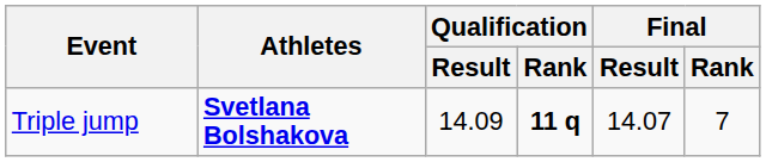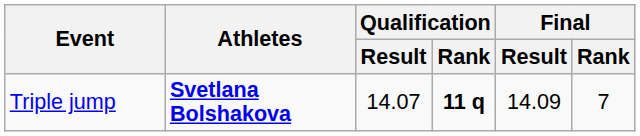 <table class="wikitable" border="1" style="font-size:90%">
 <tr>
 <th rowspan="2" width=100>Event</th>
 <th rowspan="2" width=120>Athletes</th>
 <th colspan="2">Qualification</th>
 <th colspan="2">Final</th>
 </tr>
 <tr>
 <th>Result</th>
 <th>Rank</th>
 <th>Result</th>
 <th>Rank</th>
 </tr>
 <tr>
 <td><a href='#'>Triple jump</a></td>
 <td><strong><a href='#'>Svetlana Bolshakova</a></strong></td>
+<td align=center>14.07</td>
+<td align=center><strong>11 q</strong></td>
 <td align=center>14.09</td>
-<td align=center><strong>11 q</strong></td>
-<td align=center>14.07</td>
 <td align=center>7</td>
 </tr>
 </table>
